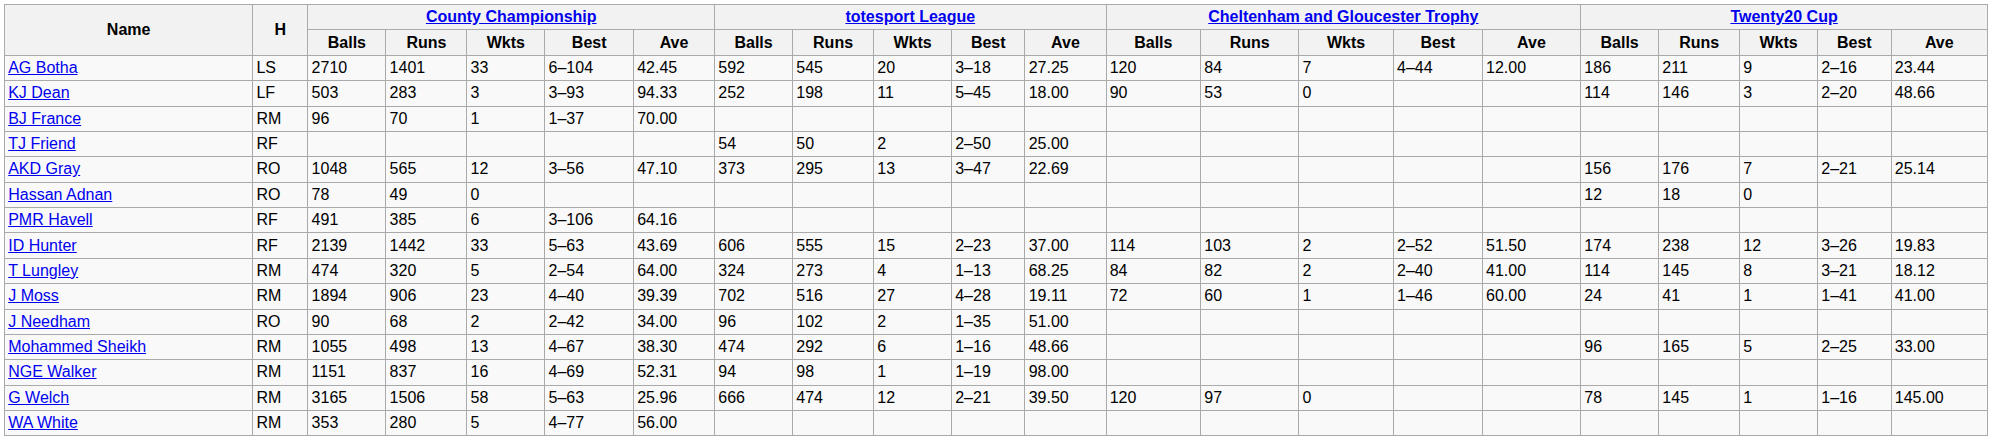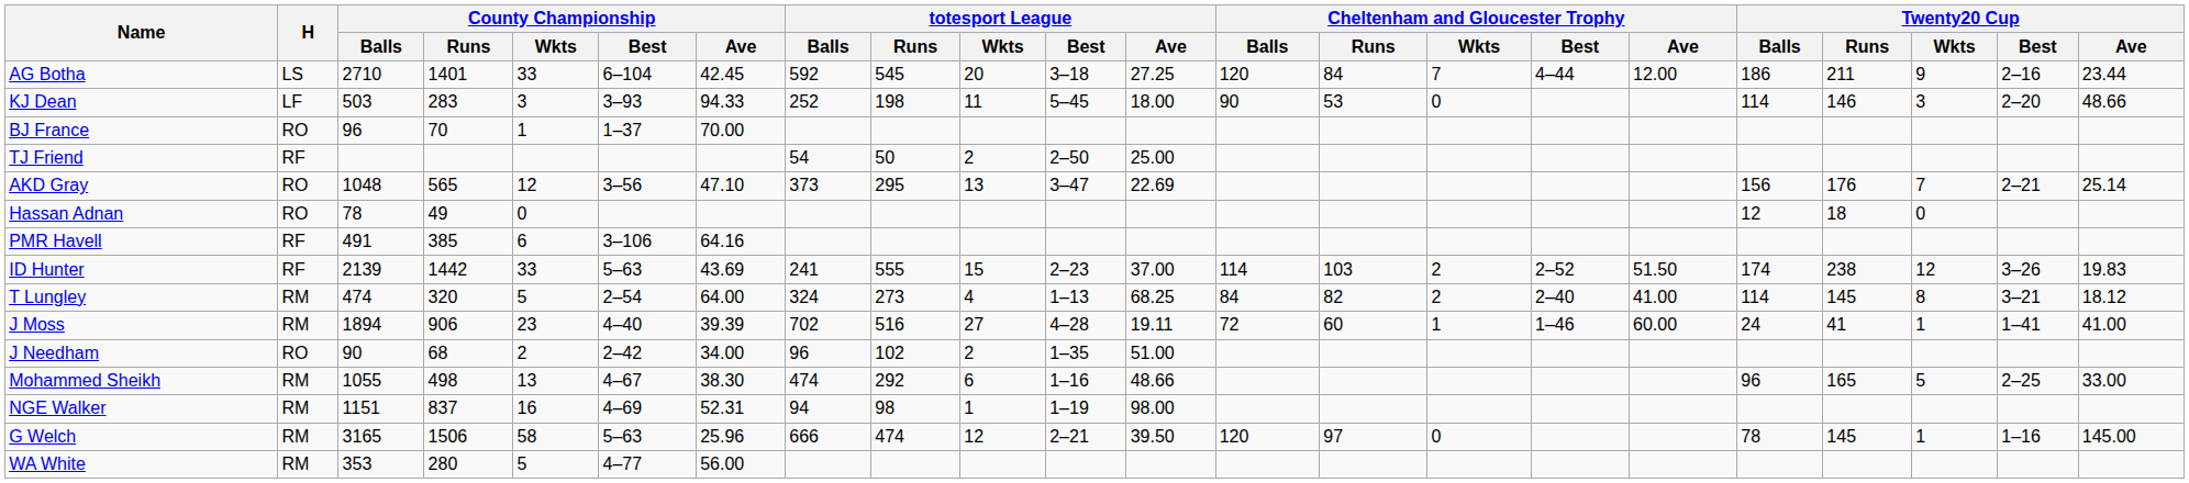 <table class="wikitable" width="100%">
 <tr bgcolor="#efefef">
 <th rowspan=2>Name</th>
 <th rowspan=2>H</th>
 <th colspan=5><a href='#'>County Championship</a></th>
 <th colspan=5><a href='#'>totesport League</a></th>
 <th colspan=5><a href='#'>Cheltenham and Gloucester Trophy</a></th>
 <th colspan=5><a href='#'>Twenty20 Cup</a></th>
 </tr>
 <tr>
 <th>Balls</th>
 <th>Runs</th>
 <th>Wkts</th>
 <th>Best</th>
 <th>Ave</th>
 <th>Balls</th>
 <th>Runs</th>
 <th>Wkts</th>
 <th>Best</th>
 <th>Ave</th>
 <th>Balls</th>
 <th>Runs</th>
 <th>Wkts</th>
 <th>Best</th>
 <th>Ave</th>
 <th>Balls</th>
 <th>Runs</th>
 <th>Wkts</th>
 <th>Best</th>
 <th>Ave</th>
 </tr>
 <tr>
 <td><a href='#'>AG Botha</a></td>
 <td>LS</td>
 <td>2710</td>
 <td>1401</td>
 <td>33</td>
 <td>6–104</td>
 <td>42.45</td>
 <td>592</td>
 <td>545</td>
 <td>20</td>
 <td>3–18</td>
 <td>27.25</td>
 <td>120</td>
 <td>84</td>
 <td>7</td>
 <td>4–44</td>
 <td>12.00</td>
 <td>186</td>
 <td>211</td>
 <td>9</td>
 <td>2–16</td>
 <td>23.44</td>
 </tr>
 <tr>
 <td><a href='#'>KJ Dean</a></td>
 <td>LF</td>
 <td>503</td>
 <td>283</td>
 <td>3</td>
 <td>3–93</td>
 <td>94.33</td>
 <td>252</td>
 <td>198</td>
 <td>11</td>
 <td>5–45</td>
 <td>18.00</td>
 <td>90</td>
 <td>53</td>
 <td>0</td>
 <td></td>
 <td></td>
 <td>114</td>
 <td>146</td>
 <td>3</td>
 <td>2–20</td>
 <td>48.66</td>
 </tr>
 <tr>
 <td><a href='#'>BJ France</a></td>
-<td>RM</td>
+<td>RO</td>
 <td>96</td>
 <td>70</td>
 <td>1</td>
 <td>1–37</td>
 <td>70.00</td>
 <td></td>
 <td></td>
 <td></td>
 <td></td>
 <td></td>
 <td></td>
 <td></td>
 <td></td>
 <td></td>
 <td></td>
 <td></td>
 <td></td>
 <td></td>
 <td></td>
 <td></td>
 </tr>
 <tr>
 <td><a href='#'>TJ Friend</a></td>
 <td>RF</td>
 <td></td>
 <td></td>
 <td></td>
 <td></td>
 <td></td>
 <td>54</td>
 <td>50</td>
 <td>2</td>
 <td>2–50</td>
 <td>25.00</td>
 <td></td>
 <td></td>
 <td></td>
 <td></td>
 <td></td>
 <td></td>
 <td></td>
 <td></td>
 <td></td>
 <td></td>
 </tr>
 <tr>
 <td><a href='#'>AKD Gray</a></td>
 <td>RO</td>
 <td>1048</td>
 <td>565</td>
 <td>12</td>
 <td>3–56</td>
 <td>47.10</td>
 <td>373</td>
 <td>295</td>
 <td>13</td>
 <td>3–47</td>
 <td>22.69</td>
 <td></td>
 <td></td>
 <td></td>
 <td></td>
 <td></td>
 <td>156</td>
 <td>176</td>
 <td>7</td>
 <td>2–21</td>
 <td>25.14</td>
 </tr>
 <tr>
 <td><a href='#'>Hassan Adnan</a></td>
 <td>RO</td>
 <td>78</td>
 <td>49</td>
 <td>0</td>
 <td></td>
 <td></td>
 <td></td>
 <td></td>
 <td></td>
 <td></td>
 <td></td>
 <td></td>
 <td></td>
 <td></td>
 <td></td>
 <td></td>
 <td>12</td>
 <td>18</td>
 <td>0</td>
 <td></td>
 <td></td>
 </tr>
 <tr>
 <td><a href='#'>PMR Havell</a></td>
 <td>RF</td>
 <td>491</td>
 <td>385</td>
 <td>6</td>
 <td>3–106</td>
 <td>64.16</td>
 <td></td>
 <td></td>
 <td></td>
 <td></td>
 <td></td>
 <td></td>
 <td></td>
 <td></td>
 <td></td>
 <td></td>
 <td></td>
 <td></td>
 <td></td>
 <td></td>
 <td></td>
 </tr>
 <tr>
 <td><a href='#'>ID Hunter</a></td>
 <td>RF</td>
 <td>2139</td>
 <td>1442</td>
 <td>33</td>
 <td>5–63</td>
 <td>43.69</td>
-<td>606</td>
+<td>241</td>
 <td>555</td>
 <td>15</td>
 <td>2–23</td>
 <td>37.00</td>
 <td>114</td>
 <td>103</td>
 <td>2</td>
 <td>2–52</td>
 <td>51.50</td>
 <td>174</td>
 <td>238</td>
 <td>12</td>
 <td>3–26</td>
 <td>19.83</td>
 </tr>
 <tr>
 <td><a href='#'>T Lungley</a></td>
 <td>RM</td>
 <td>474</td>
 <td>320</td>
 <td>5</td>
 <td>2–54</td>
 <td>64.00</td>
 <td>324</td>
 <td>273</td>
 <td>4</td>
 <td>1–13</td>
 <td>68.25</td>
 <td>84</td>
 <td>82</td>
 <td>2</td>
 <td>2–40</td>
 <td>41.00</td>
 <td>114</td>
 <td>145</td>
 <td>8</td>
 <td>3–21</td>
 <td>18.12</td>
 </tr>
 <tr>
 <td><a href='#'>J Moss</a></td>
 <td>RM</td>
 <td>1894</td>
 <td>906</td>
 <td>23</td>
 <td>4–40</td>
 <td>39.39</td>
 <td>702</td>
 <td>516</td>
 <td>27</td>
 <td>4–28</td>
 <td>19.11</td>
 <td>72</td>
 <td>60</td>
 <td>1</td>
 <td>1–46</td>
 <td>60.00</td>
 <td>24</td>
 <td>41</td>
 <td>1</td>
 <td>1–41</td>
 <td>41.00</td>
 </tr>
 <tr>
 <td><a href='#'>J Needham</a></td>
 <td>RO</td>
 <td>90</td>
 <td>68</td>
 <td>2</td>
 <td>2–42</td>
 <td>34.00</td>
 <td>96</td>
 <td>102</td>
 <td>2</td>
 <td>1–35</td>
 <td>51.00</td>
 <td></td>
 <td></td>
 <td></td>
 <td></td>
 <td></td>
 <td></td>
 <td></td>
 <td></td>
 <td></td>
 <td></td>
 </tr>
 <tr>
 <td><a href='#'>Mohammed Sheikh</a></td>
 <td>RM</td>
 <td>1055</td>
 <td>498</td>
 <td>13</td>
 <td>4–67</td>
 <td>38.30</td>
 <td>474</td>
 <td>292</td>
 <td>6</td>
 <td>1–16</td>
 <td>48.66</td>
 <td></td>
 <td></td>
 <td></td>
 <td></td>
 <td></td>
 <td>96</td>
 <td>165</td>
 <td>5</td>
 <td>2–25</td>
 <td>33.00</td>
 </tr>
 <tr>
 <td><a href='#'>NGE Walker</a></td>
 <td>RM</td>
 <td>1151</td>
 <td>837</td>
 <td>16</td>
 <td>4–69</td>
 <td>52.31</td>
 <td>94</td>
 <td>98</td>
 <td>1</td>
 <td>1–19</td>
 <td>98.00</td>
 <td></td>
 <td></td>
 <td></td>
 <td></td>
 <td></td>
 <td></td>
 <td></td>
 <td></td>
 <td></td>
 <td></td>
 </tr>
 <tr>
 <td><a href='#'>G Welch</a></td>
 <td>RM</td>
 <td>3165</td>
 <td>1506</td>
 <td>58</td>
 <td>5–63</td>
 <td>25.96</td>
 <td>666</td>
 <td>474</td>
 <td>12</td>
 <td>2–21</td>
 <td>39.50</td>
 <td>120</td>
 <td>97</td>
 <td>0</td>
 <td></td>
 <td></td>
 <td>78</td>
 <td>145</td>
 <td>1</td>
 <td>1–16</td>
 <td>145.00</td>
 </tr>
 <tr>
 <td><a href='#'>WA White</a></td>
 <td>RM</td>
 <td>353</td>
 <td>280</td>
 <td>5</td>
 <td>4–77</td>
 <td>56.00</td>
 <td></td>
 <td></td>
 <td></td>
 <td></td>
 <td></td>
 <td></td>
 <td></td>
 <td></td>
 <td></td>
 <td></td>
 <td></td>
 <td></td>
 <td></td>
 <td></td>
 <td></td>
 </tr>
 </table>
